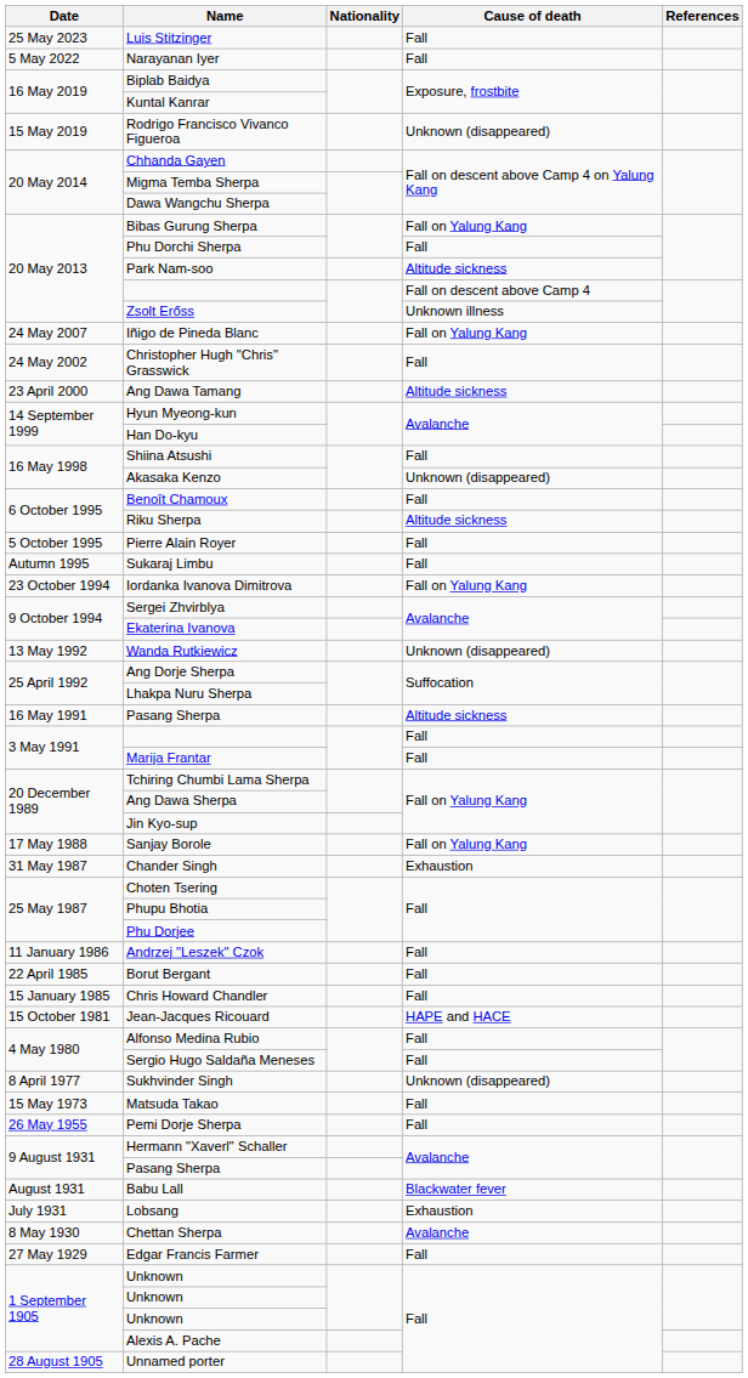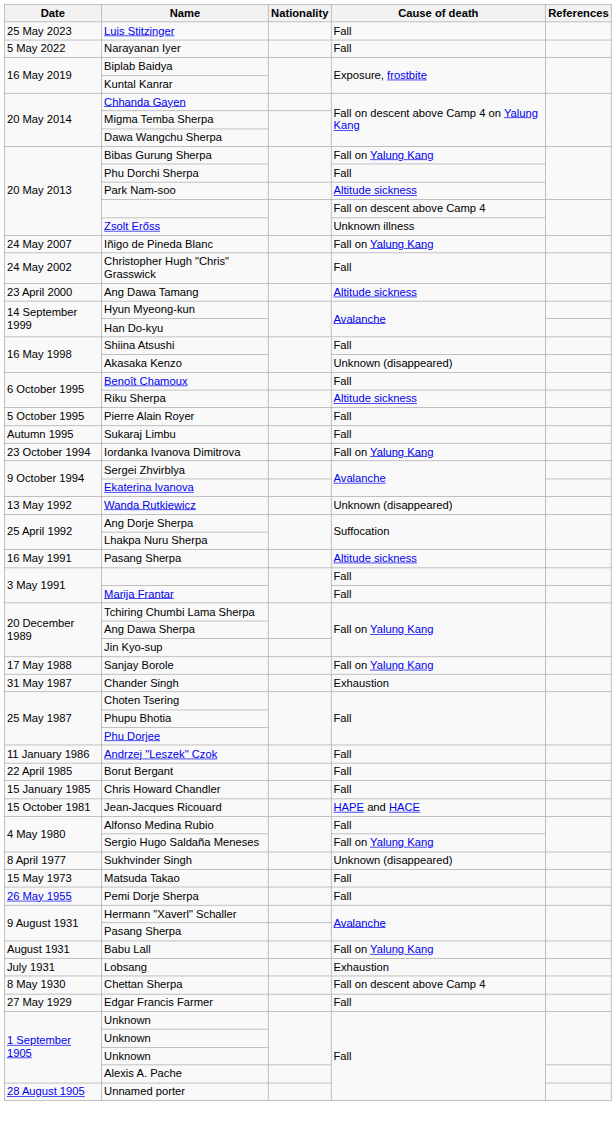 <table class="wikitable sortable mw-collapsible">
 <tr>
 <th>Date</th>
 <th>Name</th>
 <th>Nationality</th>
 <th>Cause of death</th>
 <th>References</th>
 </tr>
 <tr>
 <td>25 May 2023</td>
 <td><a href='#'>Luis Stitzinger</a></td>
 <td></td>
 <td>Fall</td>
 <td></td>
 </tr>
 <tr>
 <td>5 May 2022</td>
 <td>Narayanan Iyer</td>
 <td></td>
 <td>Fall</td>
 <td></td>
 </tr>
 <tr>
 <td rowspan="2">16 May 2019</td>
 <td>Biplab Baidya</td>
 <td rowspan="2"></td>
 <td rowspan="2">Exposure, <a href='#'>frostbite</a></td>
 <td rowspan="2"></td>
 </tr>
 <tr>
 <td>Kuntal Kanrar</td>
-</tr>
-<tr>
-<td>15 May 2019</td>
-<td>Rodrigo Francisco Vivanco Figueroa</td>
-<td></td>
-<td>Unknown (disappeared)</td>
-<td></td>
 </tr>
 <tr>
 <td rowspan="3">20 May 2014</td>
 <td><a href='#'>Chhanda Gayen</a></td>
 <td></td>
 <td rowspan="3">Fall on descent above Camp 4 on <a href='#'>Yalung Kang</a></td>
 <td rowspan="3"></td>
 </tr>
 <tr>
 <td>Migma Temba Sherpa</td>
 <td rowspan="2"></td>
 </tr>
 <tr>
 <td>Dawa Wangchu Sherpa</td>
 </tr>
 <tr>
 <td rowspan="5">20 May 2013</td>
 <td>Bibas Gurung Sherpa</td>
 <td rowspan="2"></td>
 <td>Fall on <a href='#'>Yalung Kang</a></td>
 <td rowspan="3"></td>
 </tr>
 <tr>
 <td>Phu Dorchi Sherpa</td>
 <td>Fall</td>
 </tr>
 <tr>
 <td>Park Nam-soo</td>
 <td></td>
 <td><a href='#'>Altitude sickness</a></td>
 </tr>
 <tr>
 <td></td>
 <td rowspan="2"></td>
 <td>Fall on descent above Camp 4</td>
 <td rowspan="2"></td>
 </tr>
 <tr>
 <td><a href='#'>Zsolt Erőss</a></td>
 <td>Unknown illness</td>
 </tr>
 <tr>
 <td>24 May 2007</td>
 <td>Iñigo de Pineda Blanc</td>
 <td></td>
 <td>Fall on <a href='#'>Yalung Kang</a></td>
 <td></td>
 </tr>
 <tr>
 <td>24 May 2002</td>
 <td>Christopher Hugh "Chris" Grasswick</td>
 <td></td>
 <td>Fall</td>
 <td></td>
 </tr>
 <tr>
 <td>23 April 2000</td>
 <td>Ang Dawa Tamang</td>
 <td></td>
 <td><a href='#'>Altitude sickness</a></td>
 <td></td>
 </tr>
 <tr>
 <td rowspan="2">14 September 1999</td>
 <td>Hyun Myeong-kun</td>
 <td rowspan="2"></td>
 <td rowspan="2"><a href='#'>Avalanche</a></td>
 <td></td>
 </tr>
 <tr>
 <td>Han Do-kyu</td>
 <td></td>
 </tr>
 <tr>
 <td rowspan="2">16 May 1998</td>
 <td>Shiina Atsushi</td>
 <td rowspan="2"></td>
 <td>Fall</td>
 <td></td>
 </tr>
 <tr>
 <td>Akasaka Kenzo</td>
 <td>Unknown (disappeared)</td>
 <td></td>
 </tr>
 <tr>
 <td rowspan="2">6 October 1995</td>
 <td><a href='#'>Benoît Chamoux</a></td>
 <td></td>
 <td>Fall</td>
 <td></td>
 </tr>
 <tr>
 <td>Riku Sherpa</td>
 <td></td>
 <td><a href='#'>Altitude sickness</a></td>
 <td></td>
 </tr>
 <tr>
 <td>5 October 1995</td>
 <td>Pierre Alain Royer</td>
 <td></td>
 <td>Fall</td>
 <td></td>
 </tr>
 <tr>
 <td>Autumn 1995</td>
 <td>Sukaraj Limbu</td>
 <td></td>
 <td>Fall</td>
 <td></td>
 </tr>
 <tr>
 <td>23 October 1994</td>
 <td>Iordanka Ivanova Dimitrova</td>
 <td></td>
 <td>Fall on <a href='#'>Yalung Kang</a></td>
 <td></td>
 </tr>
 <tr>
 <td rowspan="2">9 October 1994</td>
 <td>Sergei Zhvirblya</td>
 <td></td>
 <td rowspan="2"><a href='#'>Avalanche</a></td>
 <td></td>
 </tr>
 <tr>
 <td><a href='#'>Ekaterina Ivanova</a></td>
 <td></td>
 <td></td>
 </tr>
 <tr>
 <td>13 May 1992</td>
 <td><a href='#'>Wanda Rutkiewicz</a></td>
 <td></td>
 <td>Unknown (disappeared)</td>
 <td></td>
 </tr>
 <tr>
 <td rowspan="2">25 April 1992</td>
 <td>Ang Dorje Sherpa</td>
 <td rowspan="2"></td>
 <td rowspan="2">Suffocation</td>
 <td rowspan="2"></td>
 </tr>
 <tr>
 <td>Lhakpa Nuru Sherpa</td>
 </tr>
 <tr>
 <td>16 May 1991</td>
 <td>Pasang Sherpa</td>
 <td></td>
 <td><a href='#'>Altitude sickness</a></td>
 <td></td>
 </tr>
 <tr>
 <td rowspan="2">3 May 1991</td>
 <td></td>
 <td rowspan="2"></td>
 <td>Fall</td>
 <td></td>
 </tr>
 <tr>
 <td><a href='#'>Marija Frantar</a></td>
 <td>Fall</td>
 <td></td>
 </tr>
 <tr>
 <td rowspan="3">20 December 1989</td>
 <td>Tchiring Chumbi Lama Sherpa</td>
 <td rowspan="2"></td>
 <td rowspan="3">Fall on <a href='#'>Yalung Kang</a></td>
 <td rowspan="3"></td>
 </tr>
 <tr>
 <td>Ang Dawa Sherpa</td>
 </tr>
 <tr>
 <td>Jin Kyo-sup</td>
 <td></td>
 </tr>
 <tr>
 <td>17 May 1988</td>
 <td>Sanjay Borole</td>
 <td></td>
 <td>Fall on <a href='#'>Yalung Kang</a></td>
 <td></td>
 </tr>
 <tr>
 <td>31 May 1987</td>
 <td>Chander Singh</td>
 <td></td>
 <td>Exhaustion</td>
 <td></td>
 </tr>
 <tr>
 <td rowspan="3">25 May 1987</td>
 <td>Choten Tsering</td>
 <td rowspan="3"></td>
 <td rowspan="3">Fall</td>
 <td rowspan="3"></td>
 </tr>
 <tr>
 <td>Phupu Bhotia</td>
 </tr>
 <tr>
 <td><a href='#'>Phu Dorjee</a></td>
 </tr>
 <tr>
 <td>11 January 1986</td>
 <td><a href='#'>Andrzej "Leszek" Czok</a></td>
 <td></td>
 <td>Fall</td>
 <td></td>
 </tr>
 <tr>
 <td>22 April 1985</td>
 <td>Borut Bergant</td>
 <td></td>
 <td>Fall</td>
 <td></td>
 </tr>
 <tr>
 <td>15 January 1985</td>
 <td>Chris Howard Chandler</td>
 <td></td>
 <td>Fall</td>
 <td></td>
 </tr>
 <tr>
 <td>15 October 1981</td>
 <td>Jean-Jacques Ricouard</td>
 <td></td>
 <td><a href='#'>HAPE</a> and <a href='#'>HACE</a></td>
 <td></td>
 </tr>
 <tr>
 <td rowspan="2">4 May 1980</td>
 <td>Alfonso Medina Rubio</td>
 <td rowspan="2"></td>
 <td>Fall</td>
 <td rowspan="2"></td>
 </tr>
 <tr>
 <td>Sergio Hugo Saldaña Meneses</td>
-<td>Fall</td>
+<td>Fall on <a href='#'>Yalung Kang</a></td>
 </tr>
 <tr>
 <td>8 April 1977</td>
 <td>Sukhvinder Singh</td>
 <td></td>
 <td>Unknown (disappeared)</td>
 <td></td>
 </tr>
 <tr>
 <td>15  May 1973</td>
 <td>Matsuda Takao</td>
 <td></td>
 <td>Fall</td>
 <td></td>
 </tr>
 <tr>
 <td><a href='#'>26 May 1955</a></td>
 <td>Pemi Dorje Sherpa</td>
 <td></td>
 <td>Fall</td>
 <td></td>
 </tr>
 <tr>
 <td rowspan="2">9 August 1931</td>
 <td>Hermann "Xaverl" Schaller</td>
 <td></td>
 <td rowspan="2"><a href='#'>Avalanche</a></td>
 <td rowspan="2"></td>
 </tr>
 <tr>
 <td>Pasang Sherpa</td>
 <td></td>
 </tr>
 <tr>
 <td>August 1931</td>
 <td>Babu Lall</td>
 <td></td>
-<td><a href='#'>Blackwater fever</a></td>
+<td>Fall on <a href='#'>Yalung Kang</a></td>
 <td></td>
 </tr>
 <tr>
 <td>July 1931</td>
 <td>Lobsang</td>
 <td></td>
 <td>Exhaustion</td>
 <td></td>
 </tr>
 <tr>
 <td>8 May 1930</td>
 <td>Chettan Sherpa</td>
 <td></td>
-<td><a href='#'>Avalanche</a></td>
+<td>Fall on descent above Camp 4</td>
 <td></td>
 </tr>
 <tr>
 <td>27 May 1929</td>
 <td>Edgar Francis Farmer</td>
 <td></td>
 <td>Fall</td>
 <td></td>
 </tr>
 <tr>
 <td rowspan="4"><a href='#'>1 September 1905</a></td>
 <td>Unknown</td>
 <td rowspan="3"></td>
 <td rowspan="5">Fall</td>
 <td rowspan="3"></td>
 </tr>
 <tr>
 <td>Unknown</td>
 </tr>
 <tr>
 <td>Unknown</td>
 </tr>
 <tr>
 <td>Alexis A. Pache</td>
 <td></td>
 <td></td>
 </tr>
 <tr>
 <td><a href='#'>28 August 1905</a></td>
 <td>Unnamed porter</td>
 <td></td>
 <td></td>
 </tr>
 </table>
